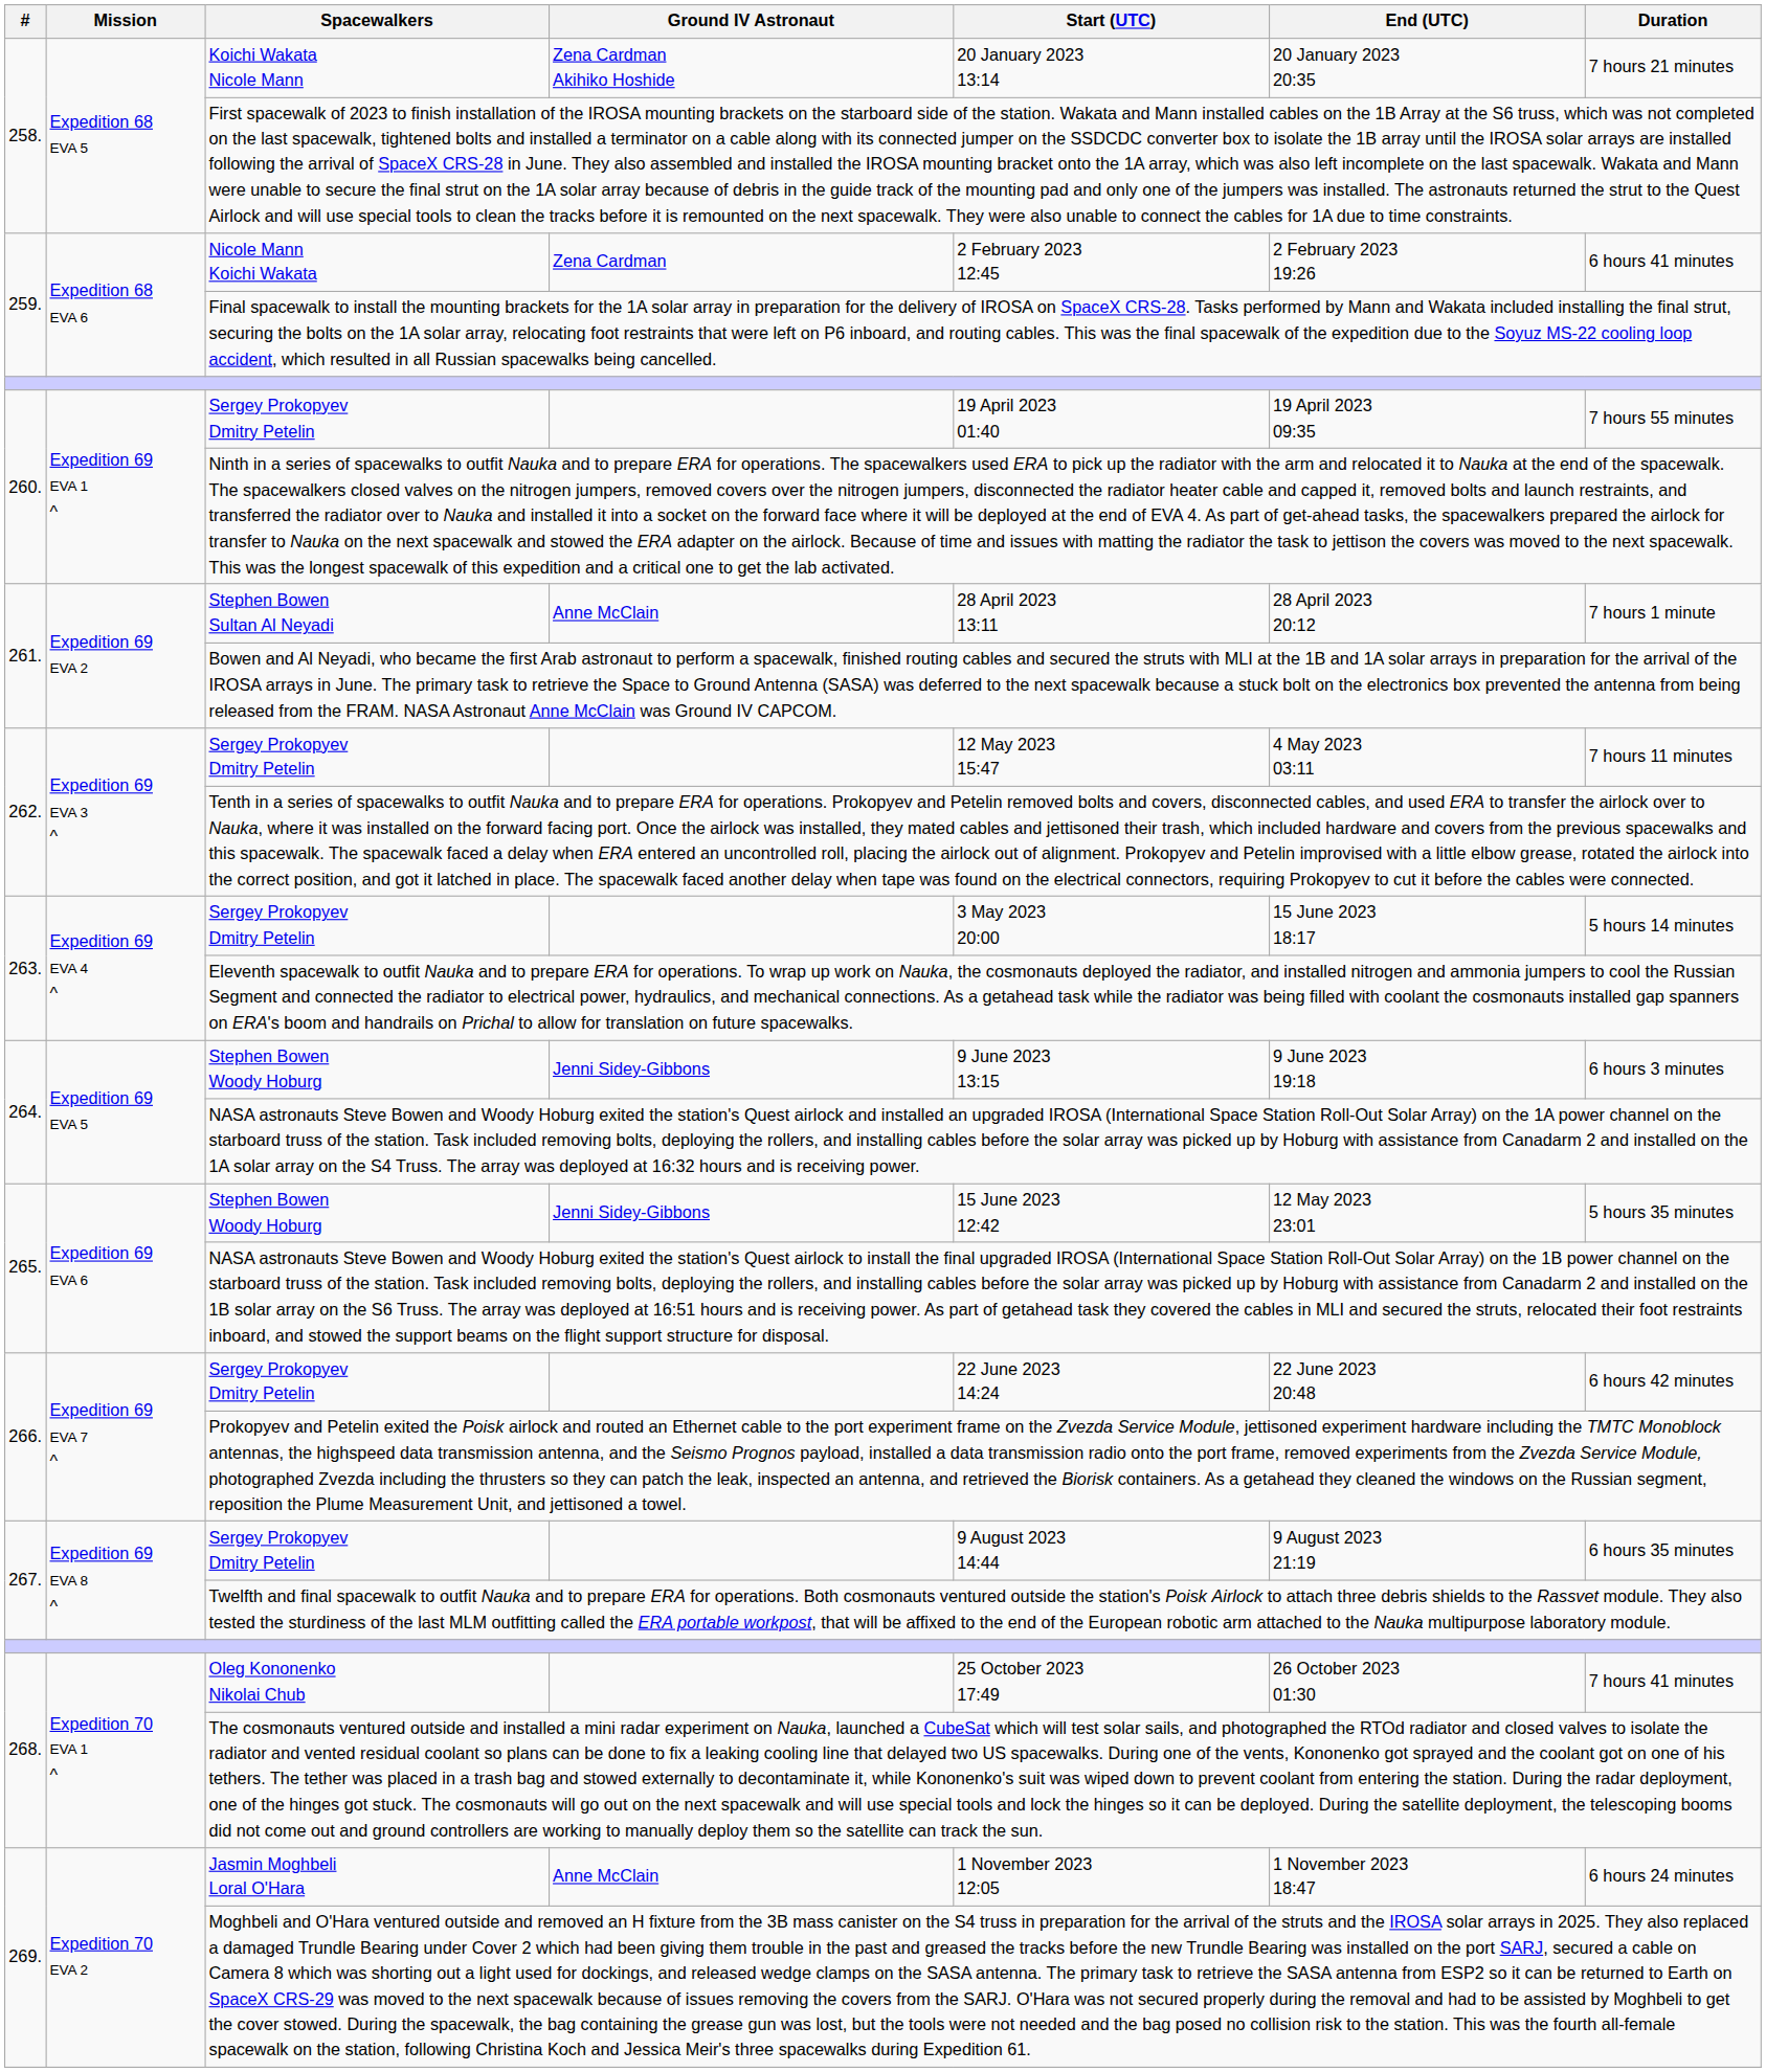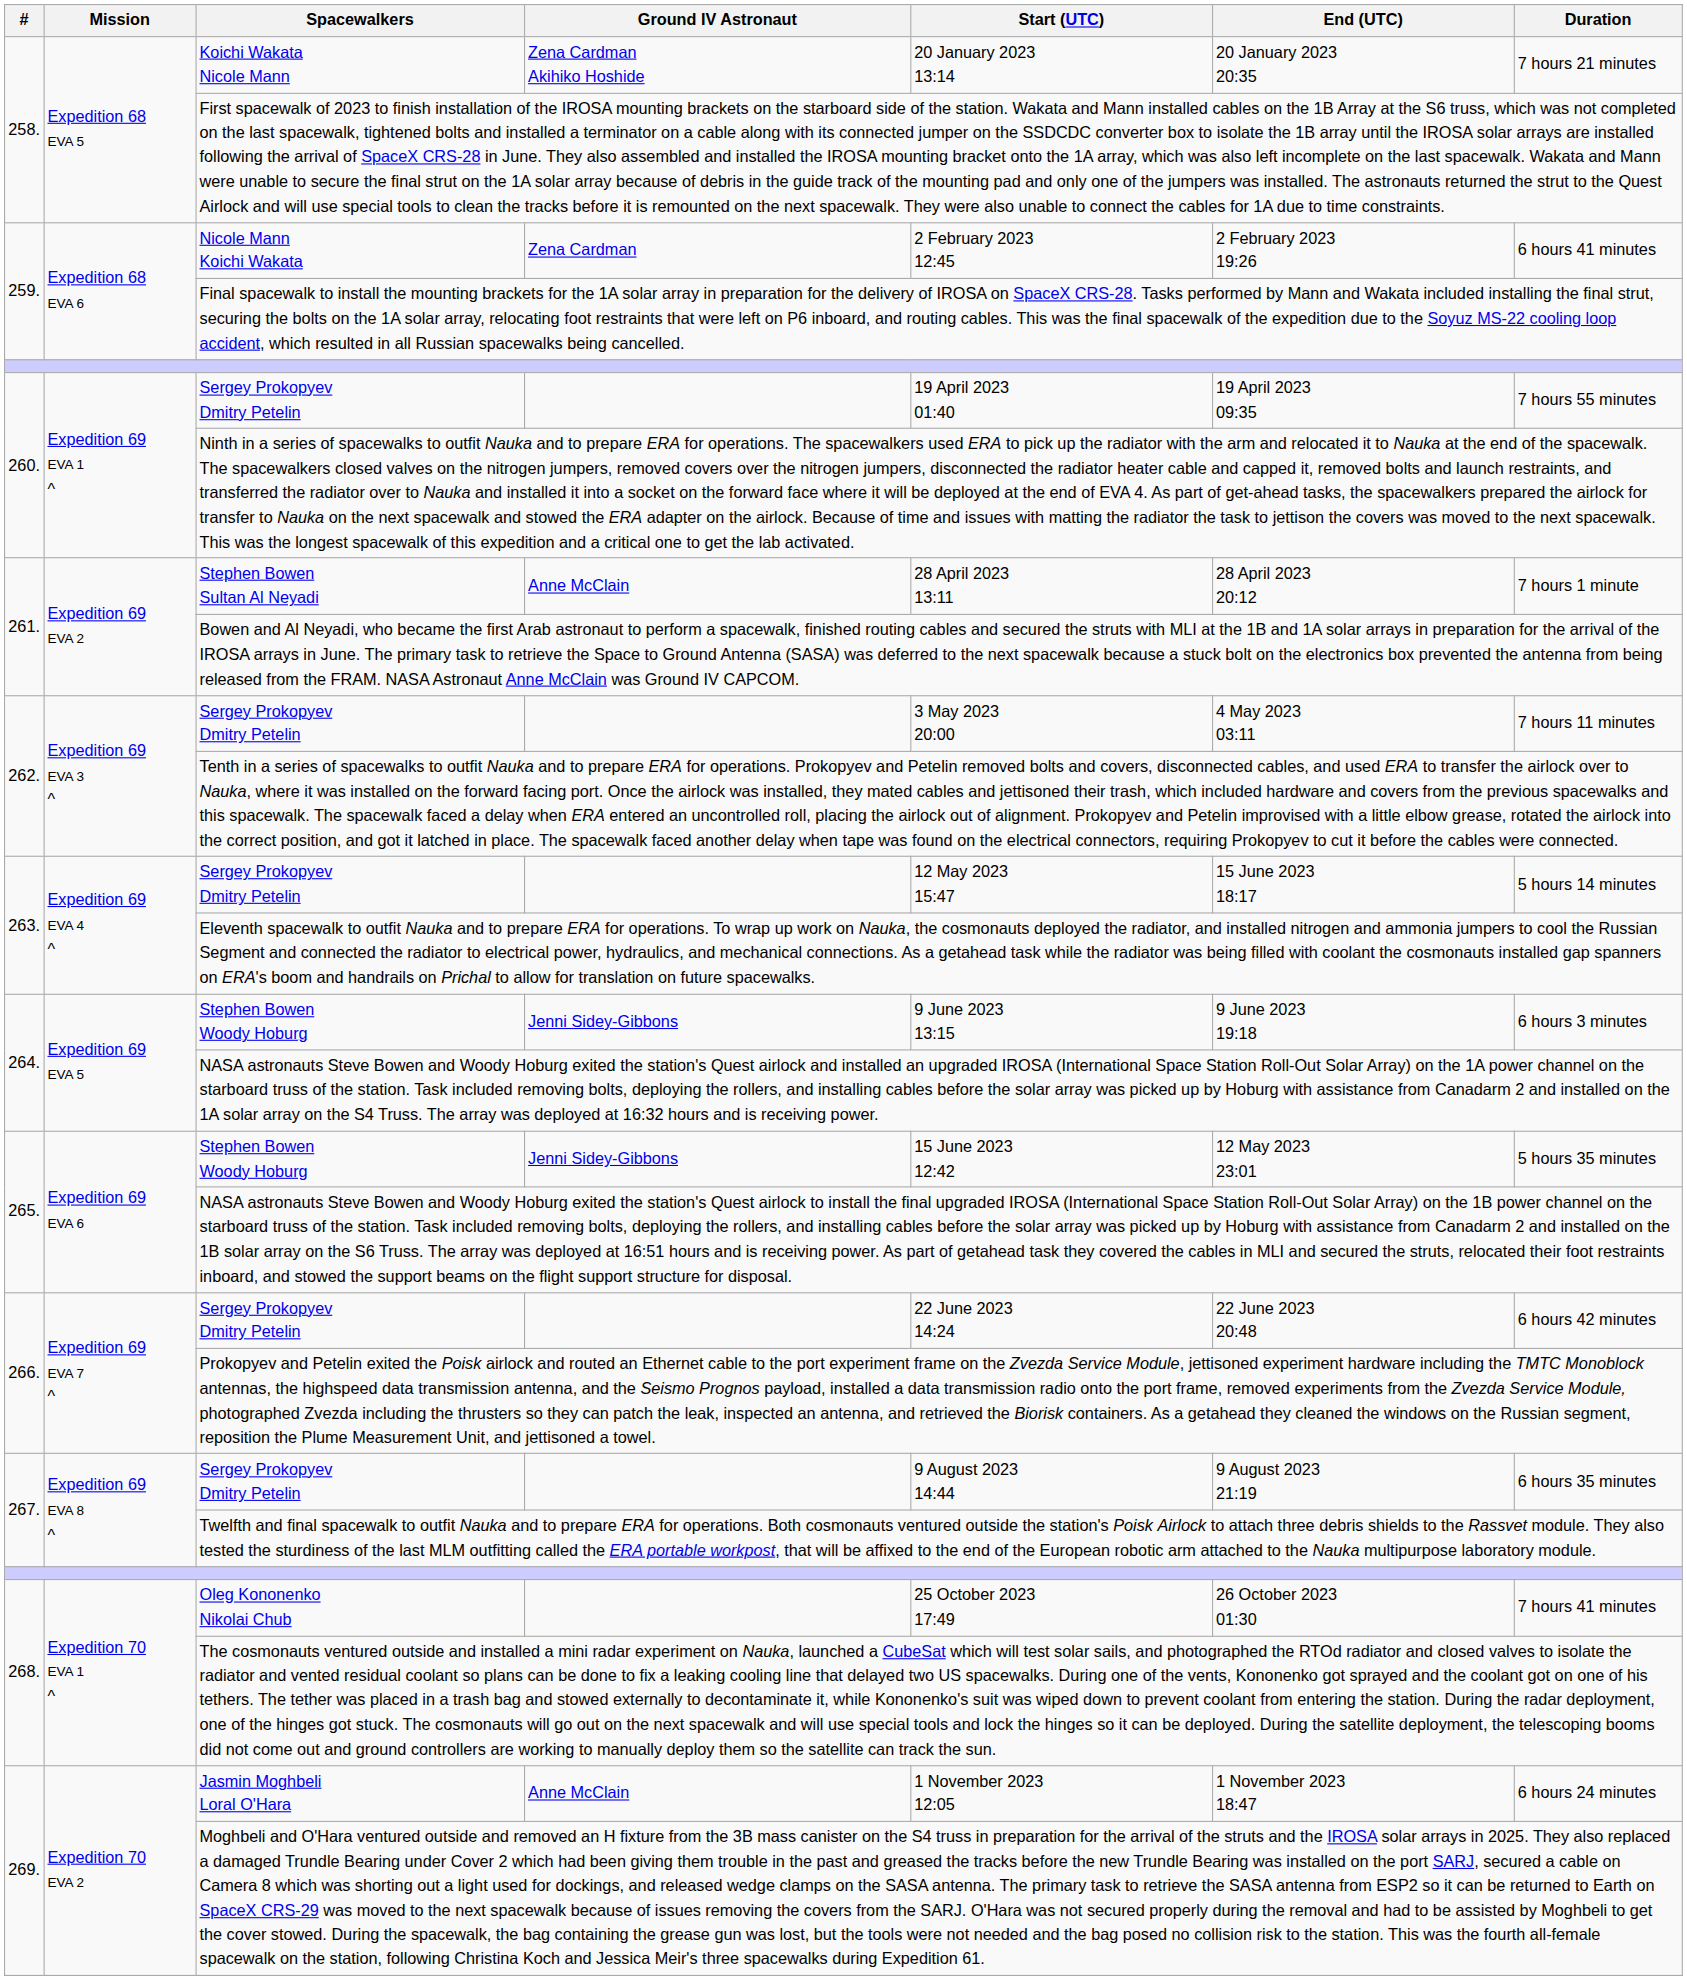 <table class="wikitable sortable sticky-header" style="font-size:0.95em; line-height:1.5em;">
 <tr>
 <th scope="col" width="25">#</th>
 <th scope="col" width="135">Mission</th>
 <th scope="col" width="300">Spacewalkers</th>
 <th scope="col">Ground IV Astronaut</th>
 <th scope="col" width="275">Start (<a href='#'>UTC</a>)</th>
 <th scope="col" width="275">End (UTC)</th>
 <th scope="col" width="150">Duration</th>
 </tr>
 <tr>
 <td rowspan="2">258.</td>
 <td rowspan="2"><a href='#'>Expedition 68</a><br><small>EVA 5</small><br></td>
 <td> <a href='#'>Koichi Wakata</a><br> <a href='#'>Nicole Mann</a></td>
 <td> <a href='#'>Zena Cardman</a><br> <a href='#'>Akihiko Hoshide</a></td>
 <td>20 January 2023 <br>13:14</td>
 <td>20 January 2023 <br>20:35</td>
 <td>7 hours 21 minutes</td>
 </tr>
 <tr>
 <td colspan="5">First spacewalk of 2023 to finish installation of the IROSA mounting brackets on the starboard side of the station. Wakata and Mann installed cables on the 1B Array at the S6 truss, which was not completed on the last spacewalk, tightened bolts and installed a terminator on a cable along with its connected jumper on the SSDCDC converter box to isolate the 1B array until the IROSA solar arrays are installed following the arrival of <a href='#'>SpaceX CRS-28</a> in June. They also assembled and installed the IROSA mounting bracket onto the 1A array, which was also left incomplete on the last spacewalk. Wakata and Mann were unable to secure the final strut on the 1A solar array because of debris in the guide track of the mounting pad and only one of the jumpers was installed. The astronauts returned the strut to the Quest Airlock and will use special tools to clean the tracks before it is remounted on the next spacewalk. They were also unable to connect the cables for 1A due to time constraints.</td>
 </tr>
 <tr>
 <td rowspan="2">259.</td>
 <td rowspan="2"><a href='#'>Expedition 68</a><br><small>EVA 6</small><br></td>
 <td> <a href='#'>Nicole Mann</a><br> <a href='#'>Koichi Wakata</a></td>
 <td> <a href='#'>Zena Cardman</a></td>
 <td>2 February 2023 <br>12:45</td>
 <td>2 February 2023 <br> 19:26</td>
 <td>6 hours 41 minutes</td>
 </tr>
 <tr>
 <td colspan="5">Final spacewalk to install the mounting brackets for the 1A solar array in preparation for the delivery of IROSA on <a href='#'>SpaceX CRS-28</a>. Tasks performed by Mann and Wakata included installing the final strut, securing the bolts on the 1A solar array, relocating foot restraints that were left on P6 inboard, and routing cables. This was the final spacewalk of the expedition due to the <a href='#'>Soyuz MS-22 cooling loop accident</a>, which resulted in all Russian spacewalks being cancelled.</td>
 </tr>
 <tr>
 <td colspan="7" bgcolor="#ccccff" height="5px"></td>
 </tr>
 <tr>
 <td rowspan="2">260.</td>
 <td rowspan="2"><a href='#'>Expedition 69</a><br><small>EVA 1</small><br>^</td>
 <td> <a href='#'>Sergey Prokopyev</a><br> <a href='#'>Dmitry Petelin</a></td>
 <td></td>
 <td>19 April 2023<br>01:40</td>
 <td>19 April 2023<br>09:35</td>
 <td>7 hours 55 minutes</td>
 </tr>
 <tr>
 <td colspan="5">Ninth in a series of spacewalks to outfit <em>Nauka</em>  and to prepare <em>ERA</em> for operations. The spacewalkers used <em>ERA</em> to pick up the radiator with the arm and relocated it to <em>Nauka</em> at the end of the spacewalk. The spacewalkers closed valves on the nitrogen jumpers, removed covers over the nitrogen jumpers, disconnected the radiator heater cable and capped it, removed bolts and launch restraints, and transferred the radiator over to <em>Nauka</em> and installed it into a socket on the forward face where it will be deployed at the end of EVA 4. As part of get-ahead tasks, the spacewalkers prepared the airlock for transfer to <em>Nauka</em> on the next spacewalk and stowed the <em>ERA</em> adapter on the airlock. Because of time and issues with matting the radiator the task to jettison the covers was moved to the next spacewalk. This was the longest spacewalk of this expedition and a critical one to get the lab activated.</td>
 </tr>
 <tr>
 <td rowspan="2">261.</td>
 <td rowspan="2"><a href='#'>Expedition 69</a><br><small>EVA 2</small><br></td>
 <td> <a href='#'>Stephen Bowen</a><br> <a href='#'>Sultan Al Neyadi</a></td>
 <td> <a href='#'>Anne McClain</a></td>
 <td>28 April 2023<br>13:11</td>
 <td>28 April 2023<br>20:12</td>
 <td>7 hours 1 minute</td>
 </tr>
 <tr>
 <td colspan="5">Bowen and Al Neyadi, who became the first Arab astronaut to perform a spacewalk, finished routing cables and secured the struts with MLI at the 1B and 1A solar arrays in preparation for the arrival of the IROSA arrays in June. The primary task to retrieve the Space to Ground Antenna (SASA) was deferred to the next spacewalk because a stuck bolt on the electronics box prevented the antenna from being released from the FRAM. NASA Astronaut <a href='#'>Anne McClain</a> was Ground IV CAPCOM.</td>
 </tr>
 <tr>
 <td rowspan="2">262.</td>
 <td rowspan="2"><a href='#'>Expedition 69</a><br><small>EVA 3</small><br>^</td>
 <td> <a href='#'>Sergey Prokopyev</a><br> <a href='#'>Dmitry Petelin</a></td>
 <td></td>
-<td>12 May 2023<br>15:47</td>
+<td>3 May 2023<br>20:00</td>
 <td>4 May 2023<br>03:11</td>
 <td>7 hours 11 minutes</td>
 </tr>
 <tr>
 <td colspan="5">Tenth in a series of spacewalks to outfit <em>Nauka</em>  and to prepare <em>ERA</em> for operations. Prokopyev and Petelin removed bolts and covers, disconnected cables, and used <em>ERA</em> to transfer the airlock over to <em>Nauka</em>, where it was installed on the forward facing port. Once the airlock was installed, they mated cables and jettisoned their trash, which included hardware and covers from the previous spacewalks and this spacewalk. The spacewalk faced a delay when <em>ERA</em> entered an uncontrolled roll, placing the airlock out of alignment. Prokopyev and Petelin improvised with a little elbow grease, rotated the airlock into the correct position, and got it latched in place. The spacewalk faced another delay when tape was found on the electrical connectors, requiring Prokopyev to cut it before the cables were connected.</td>
 </tr>
 <tr>
 <td rowspan="2">263.</td>
 <td rowspan="2"><a href='#'>Expedition 69</a><br><small>EVA 4</small><br>^</td>
 <td> <a href='#'>Sergey Prokopyev</a><br> <a href='#'>Dmitry Petelin</a></td>
 <td></td>
-<td>3 May 2023<br>20:00</td>
+<td>12 May 2023<br>15:47</td>
 <td>15 June 2023<br>18:17</td>
 <td>5 hours 14 minutes</td>
 </tr>
 <tr>
 <td colspan="5">Eleventh spacewalk to outfit <em>Nauka</em> and to prepare <em>ERA</em> for operations. To wrap up work on <em>Nauka</em>, the cosmonauts deployed the radiator, and installed nitrogen and ammonia jumpers to cool the Russian Segment and connected the radiator to electrical power, hydraulics, and mechanical connections. As a getahead task while the radiator was being filled with coolant the cosmonauts installed gap spanners on <em>ERA</em>'s boom and handrails on <em>Prichal</em> to allow for translation on future spacewalks.</td>
 </tr>
 <tr>
 <td rowspan="2">264.</td>
 <td rowspan="2"><a href='#'>Expedition 69</a><br><small>EVA 5</small><br></td>
 <td> <a href='#'>Stephen Bowen</a><br> <a href='#'>Woody Hoburg</a></td>
 <td><a href='#'>Jenni Sidey-Gibbons</a></td>
 <td>9 June 2023<br>13:15</td>
 <td>9 June 2023<br>19:18</td>
 <td>6 hours 3 minutes</td>
 </tr>
 <tr>
 <td colspan="5">NASA astronauts Steve Bowen and Woody Hoburg exited the station's Quest airlock and installed an upgraded IROSA (International Space Station Roll-Out Solar Array) on the 1A power channel on the starboard truss of the station. Task included removing bolts, deploying the rollers, and installing cables before the solar array was picked up by Hoburg with assistance from Canadarm 2 and installed on the 1A solar array on the S4 Truss. The array was deployed at 16:32 hours and is receiving power.</td>
 </tr>
 <tr>
 <td rowspan="2">265.</td>
 <td rowspan="2"><a href='#'>Expedition 69</a><br><small>EVA 6</small><br></td>
 <td> <a href='#'>Stephen Bowen</a><br> <a href='#'>Woody Hoburg</a></td>
 <td><a href='#'>Jenni Sidey-Gibbons</a></td>
 <td>15 June 2023<br>12:42</td>
 <td>12 May 2023<br>23:01</td>
 <td>5 hours 35 minutes</td>
 </tr>
 <tr>
 <td colspan="5">NASA astronauts Steve Bowen and Woody Hoburg  exited the station's Quest airlock to install the final upgraded IROSA (International Space Station Roll-Out Solar Array) on the 1B power channel on the starboard truss of the station. Task included removing bolts, deploying the rollers, and installing cables before the solar array was picked up by Hoburg with assistance from Canadarm 2 and installed on the 1B solar array on the S6 Truss. The array was deployed at 16:51 hours and is receiving power. As part of getahead task they covered the cables in MLI and secured the struts, relocated their foot restraints inboard, and stowed the support beams on the flight support structure for disposal.</td>
 </tr>
 <tr>
 <td rowspan="2">266.</td>
 <td rowspan="2"><a href='#'>Expedition 69</a><br><small>EVA 7</small><br>^</td>
 <td> <a href='#'>Sergey Prokopyev</a><br> <a href='#'>Dmitry Petelin</a></td>
 <td></td>
 <td>22 June 2023<br>14:24</td>
 <td>22 June 2023<br>20:48</td>
 <td>6 hours 42 minutes</td>
 </tr>
 <tr>
 <td colspan="5">Prokopyev and Petelin exited the <em>Poisk</em> airlock and routed an Ethernet cable to the port experiment frame on the <em>Zvezda Service Module</em>, jettisoned experiment hardware including the <em>TMTC Monoblock</em> antennas, the highspeed data transmission antenna, and the <em>Seismo Prognos</em> payload, installed a data transmission radio onto the port frame, removed experiments from the <em>Zvezda Service Module,</em> photographed Zvezda including the thrusters so they can patch the leak, inspected an antenna, and retrieved the <em>Biorisk</em> containers. As a getahead they cleaned the windows on the Russian segment, reposition the Plume Measurement Unit, and jettisoned a towel.</td>
 </tr>
 <tr>
 <td rowspan="2">267.</td>
 <td rowspan="2"><a href='#'>Expedition 69</a><br><small>EVA 8</small><br>^</td>
 <td> <a href='#'>Sergey Prokopyev</a><br> <a href='#'>Dmitry Petelin</a></td>
 <td></td>
 <td>9 August 2023<br>14:44</td>
 <td>9 August 2023<br>21:19</td>
 <td>6 hours 35 minutes</td>
 </tr>
 <tr>
 <td colspan="5">Twelfth and final spacewalk to outfit <em>Nauka</em> and to prepare <em>ERA</em> for operations. Both cosmonauts ventured outside the station's <em>Poisk</em> <em>Airlock</em> to attach three debris shields to the <em>Rassvet</em> module. They also tested the sturdiness of the last MLM outfitting called the <em><a href='#'>ERA portable workpost</a></em>, that will be affixed to the end of the European robotic arm attached to the <em>Nauka</em> multipurpose laboratory module.</td>
 </tr>
 <tr>
 <td colspan="7" bgcolor="#ccccff" height="5px"></td>
 </tr>
 <tr>
 <td rowspan="2">268.</td>
 <td rowspan="2"><a href='#'>Expedition 70</a><br><small>EVA 1</small><br>^</td>
 <td> <a href='#'>Oleg Kononenko</a><br> <a href='#'>Nikolai Chub</a></td>
 <td></td>
 <td>25 October 2023<br>17:49</td>
 <td>26 October 2023<br>01:30</td>
 <td>7 hours 41 minutes</td>
 </tr>
 <tr>
 <td colspan="5">The cosmonauts ventured outside and installed a mini radar experiment on <em>Nauka</em>, launched a <a href='#'>CubeSat</a> which will test solar sails, and photographed the RTOd radiator and closed valves to isolate the radiator and vented residual coolant so plans can be done to fix a leaking cooling line that delayed two US spacewalks. During one of the vents, Kononenko got sprayed and the coolant got on one of his tethers. The tether was placed in a trash bag and stowed externally to decontaminate it, while Kononenko's suit was wiped down to prevent coolant from entering the station. During the radar deployment, one of the hinges got stuck. The cosmonauts will go out on the next spacewalk and will use special tools and lock the hinges so it can be deployed. During the satellite deployment, the telescoping booms did not come out and ground controllers are working to manually deploy them so the satellite can track the sun.</td>
 </tr>
 <tr>
 <td rowspan="2">269.</td>
 <td rowspan="2"><a href='#'>Expedition 70</a><br><small>EVA 2</small><br></td>
 <td> <a href='#'>Jasmin Moghbeli</a><br> <a href='#'>Loral O'Hara</a></td>
 <td> <a href='#'>Anne McClain</a></td>
 <td>1 November 2023<br>12:05</td>
 <td>1 November 2023<br>18:47</td>
 <td>6 hours 24 minutes</td>
 </tr>
 <tr>
 <td colspan="5">Moghbeli and O'Hara ventured outside and removed an H fixture from the 3B mass canister on the S4 truss in preparation for the arrival of the struts and the <a href='#'>IROSA</a> solar arrays in 2025. They also replaced a damaged Trundle Bearing under Cover 2 which had been giving them trouble in the past and greased the tracks before the new Trundle Bearing was installed on the port <a href='#'>SARJ</a>, secured a cable on Camera 8 which was shorting out a light used for dockings, and released wedge clamps on the SASA antenna. The primary task to retrieve the SASA antenna from ESP2 so it can be returned to Earth on <a href='#'>SpaceX CRS-29</a> was moved to the next spacewalk because of issues removing the covers from the SARJ. O'Hara was not secured properly during the removal and had to be assisted by Moghbeli to get the cover stowed. During the spacewalk, the bag containing the grease gun was lost, but the tools were not needed and the bag posed no collision risk to the station. This was the fourth all-female spacewalk on the station, following Christina Koch and Jessica Meir's three spacewalks during Expedition 61.</td>
 </tr>
 <tr>
 </tr>
 </table>
